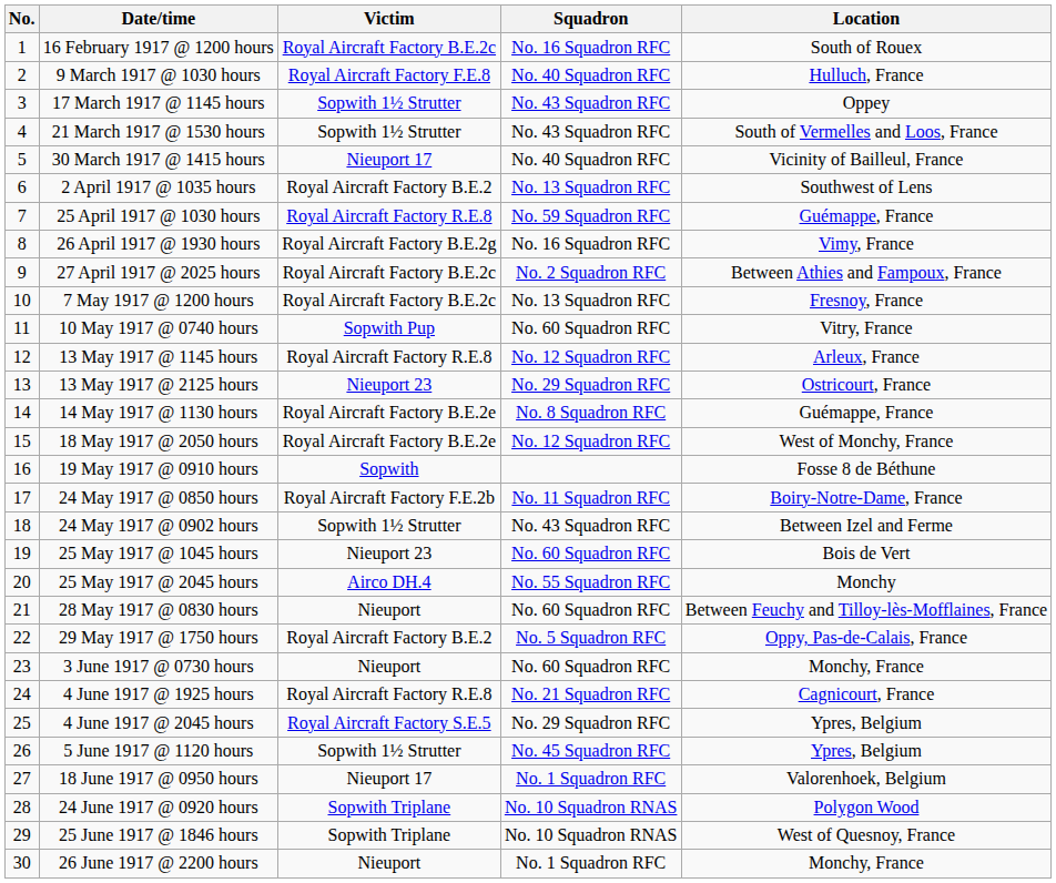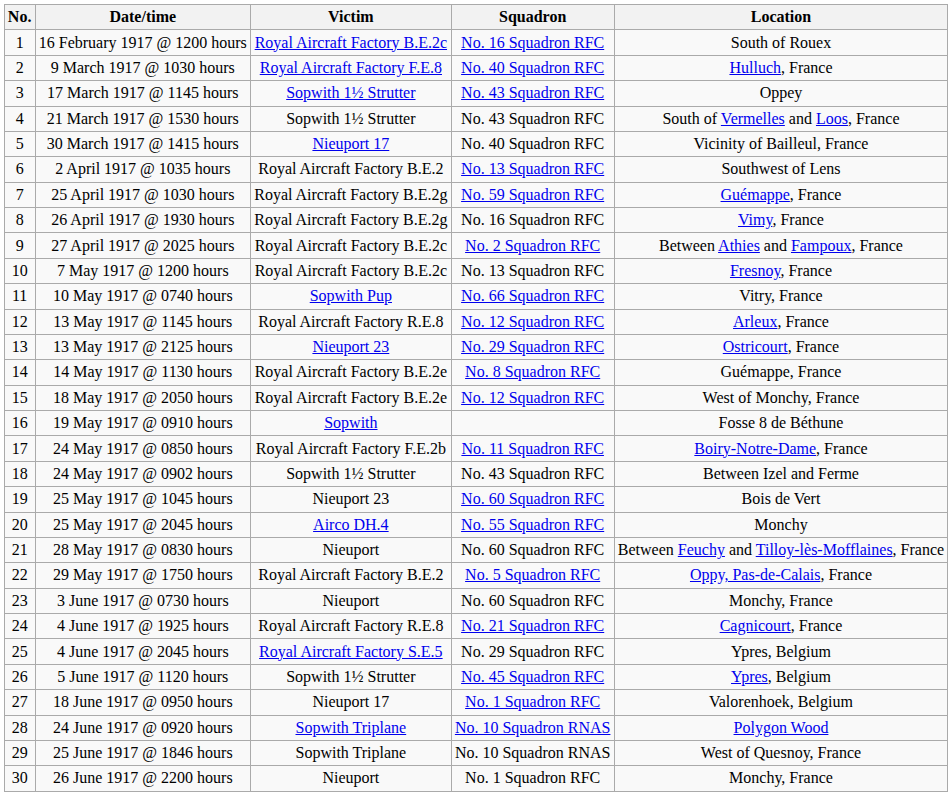 <table class="wikitable" border="1" style="margin: 1em auto 1em auto">
 <tr>
 <th>No.</th>
 <th>Date/time</th>
 <th>Victim</th>
 <th>Squadron</th>
 <th>Location</th>
 </tr>
 <tr>
 <td align="center">1</td>
 <td align="center">16 February 1917 @ 1200 hours</td>
 <td align="center"><a href='#'>Royal Aircraft Factory B.E.2c</a></td>
 <td align="center"><a href='#'>No. 16 Squadron RFC</a></td>
 <td align="center">South of Rouex</td>
 </tr>
 <tr>
 <td align="center">2</td>
 <td align="center">9 March 1917 @ 1030 hours</td>
 <td align="center"><a href='#'>Royal Aircraft Factory F.E.8</a></td>
 <td align="center"><a href='#'>No. 40 Squadron RFC</a></td>
 <td align="center"><a href='#'>Hulluch</a>, France</td>
 </tr>
 <tr>
 <td align="center">3</td>
 <td align="center">17 March 1917 @ 1145 hours</td>
 <td align="center"><a href='#'>Sopwith 1½ Strutter</a></td>
 <td align="center"><a href='#'>No. 43 Squadron RFC</a></td>
 <td align="center">Oppey</td>
 </tr>
 <tr>
 <td align="center">4</td>
 <td align="center">21 March 1917 @ 1530 hours</td>
 <td align="center">Sopwith 1½ Strutter</td>
 <td align="center">No. 43 Squadron RFC</td>
 <td align="center">South of <a href='#'>Vermelles</a> and <a href='#'>Loos</a>, France</td>
 </tr>
 <tr>
 <td align="center">5</td>
 <td align="center">30 March 1917 @ 1415 hours</td>
 <td align="center"><a href='#'>Nieuport 17</a></td>
 <td align="center">No. 40 Squadron RFC</td>
 <td align="center">Vicinity of Bailleul, France</td>
 </tr>
 <tr>
 <td align="center">6</td>
 <td align="center">2 April 1917 @ 1035 hours</td>
 <td align="center">Royal Aircraft Factory B.E.2</td>
 <td align="center"><a href='#'>No. 13 Squadron RFC</a></td>
 <td align="center">Southwest of Lens</td>
 </tr>
 <tr>
 <td align="center">7</td>
 <td align="center">25 April 1917 @ 1030 hours</td>
-<td align="center"><a href='#'>Royal Aircraft Factory R.E.8</a></td>
+<td align="center">Royal Aircraft Factory B.E.2g</td>
 <td align="center"><a href='#'>No. 59 Squadron RFC</a></td>
 <td align="center"><a href='#'>Guémappe</a>, France</td>
 </tr>
 <tr>
 <td align="center">8</td>
 <td align="center">26 April 1917 @ 1930 hours</td>
 <td align="center">Royal Aircraft Factory B.E.2g</td>
 <td align="center">No. 16 Squadron RFC</td>
 <td align="center"><a href='#'>Vimy</a>, France</td>
 </tr>
 <tr>
 <td align="center">9</td>
 <td align="center">27 April 1917 @ 2025 hours</td>
 <td align="center">Royal Aircraft Factory B.E.2c</td>
 <td align="center"><a href='#'>No. 2 Squadron RFC</a></td>
 <td align="center">Between <a href='#'>Athies</a> and <a href='#'>Fampoux</a>, France</td>
 </tr>
 <tr>
 <td align="center">10</td>
 <td align="center">7 May 1917 @ 1200 hours</td>
 <td align="center">Royal Aircraft Factory B.E.2c</td>
 <td align="center">No. 13 Squadron RFC</td>
 <td align="center"><a href='#'>Fresnoy</a>, France</td>
 </tr>
 <tr>
 <td align="center">11</td>
 <td align="center">10 May 1917 @ 0740 hours</td>
 <td align="center"><a href='#'>Sopwith Pup</a></td>
-<td align="center">No. 60 Squadron RFC</td>
+<td align="center"><a href='#'>No. 66 Squadron RFC</a></td>
 <td align="center">Vitry, France</td>
 </tr>
 <tr>
 <td align="center">12</td>
 <td align="center">13 May 1917 @ 1145 hours</td>
 <td align="center">Royal Aircraft Factory R.E.8</td>
 <td align="center"><a href='#'>No. 12 Squadron RFC</a></td>
 <td align="center"><a href='#'>Arleux</a>, France</td>
 </tr>
 <tr>
 <td align="center">13</td>
 <td align="center">13 May 1917 @ 2125 hours</td>
 <td align="center"><a href='#'>Nieuport 23</a></td>
 <td align="center"><a href='#'>No. 29 Squadron RFC</a></td>
 <td align="center"><a href='#'>Ostricourt</a>, France</td>
 </tr>
 <tr>
 <td align="center">14</td>
 <td align="center">14 May 1917 @ 1130 hours</td>
 <td align="center">Royal Aircraft Factory B.E.2e</td>
 <td align="center"><a href='#'>No. 8 Squadron RFC</a></td>
 <td align="center">Guémappe, France</td>
 </tr>
 <tr>
 <td align="center">15</td>
 <td align="center">18 May 1917 @ 2050 hours</td>
 <td align="center">Royal Aircraft Factory B.E.2e</td>
 <td align="center"><a href='#'>No. 12 Squadron RFC</a></td>
 <td align="center">West of Monchy, France</td>
 </tr>
 <tr>
 <td align="center">16</td>
 <td align="center">19 May 1917 @ 0910 hours</td>
 <td align="center"><a href='#'>Sopwith</a></td>
 <td align="center"></td>
 <td align="center">Fosse 8 de Béthune</td>
 </tr>
 <tr>
 <td align="center">17</td>
 <td align="center">24 May 1917 @ 0850 hours</td>
 <td align="center">Royal Aircraft Factory F.E.2b</td>
 <td align="center"><a href='#'>No. 11 Squadron RFC</a></td>
 <td align="center"><a href='#'>Boiry-Notre-Dame</a>, France</td>
 </tr>
 <tr>
 <td align="center">18</td>
 <td align="center">24 May 1917 @ 0902 hours</td>
 <td align="center">Sopwith 1½ Strutter</td>
 <td align="center">No. 43 Squadron RFC</td>
 <td align="center">Between Izel and Ferme</td>
 </tr>
 <tr>
 <td align="center">19</td>
 <td align="center">25 May 1917 @ 1045 hours</td>
 <td align="center">Nieuport 23</td>
 <td align="center"><a href='#'>No. 60 Squadron RFC</a></td>
 <td align="center">Bois de Vert</td>
 </tr>
 <tr>
 <td align="center">20</td>
 <td align="center">25 May 1917 @ 2045 hours</td>
 <td align="center"><a href='#'>Airco DH.4</a></td>
 <td align="center"><a href='#'>No. 55 Squadron RFC</a></td>
 <td align="center">Monchy</td>
 </tr>
 <tr>
 <td align="center">21</td>
 <td align="center">28 May 1917 @ 0830 hours</td>
 <td align="center">Nieuport</td>
 <td align="center">No. 60 Squadron RFC</td>
 <td align="center">Between <a href='#'>Feuchy</a> and <a href='#'>Tilloy-lès-Mofflaines</a>, France</td>
 </tr>
 <tr>
 <td align="center">22</td>
 <td align="center">29 May 1917 @ 1750 hours</td>
 <td align="center">Royal Aircraft Factory B.E.2</td>
 <td align="center"><a href='#'>No. 5 Squadron RFC</a></td>
 <td align="center"><a href='#'>Oppy, Pas-de-Calais</a>, France</td>
 </tr>
 <tr>
 <td align="center">23</td>
 <td align="center">3 June 1917 @ 0730 hours</td>
 <td align="center">Nieuport</td>
 <td align="center">No. 60 Squadron RFC</td>
 <td align="center">Monchy, France</td>
 </tr>
 <tr>
 <td align="center">24</td>
 <td align="center">4 June 1917 @ 1925 hours</td>
 <td align="center">Royal Aircraft Factory R.E.8</td>
 <td align="center"><a href='#'>No. 21 Squadron RFC</a></td>
 <td align="center"><a href='#'>Cagnicourt</a>, France</td>
 </tr>
 <tr>
 <td align="center">25</td>
 <td align="center">4 June 1917 @ 2045 hours</td>
 <td align="center"><a href='#'>Royal Aircraft Factory S.E.5</a></td>
 <td align="center">No. 29 Squadron RFC</td>
 <td align="center">Ypres, Belgium</td>
 </tr>
 <tr>
 <td align="center">26</td>
 <td align="center">5 June 1917 @ 1120 hours</td>
 <td align="center">Sopwith 1½ Strutter</td>
 <td align="center"><a href='#'>No. 45 Squadron RFC</a></td>
 <td align="center"><a href='#'>Ypres</a>, Belgium</td>
 </tr>
 <tr>
 <td align="center">27</td>
 <td align="center">18 June 1917 @ 0950 hours</td>
 <td align="center">Nieuport 17</td>
 <td align="center"><a href='#'>No. 1 Squadron RFC</a></td>
 <td align="center">Valorenhoek, Belgium</td>
 </tr>
 <tr>
 <td align="center">28</td>
 <td align="center">24 June 1917 @ 0920 hours</td>
 <td align="center"><a href='#'>Sopwith Triplane</a></td>
 <td align="center"><a href='#'>No. 10 Squadron RNAS</a></td>
 <td align="center"><a href='#'>Polygon Wood</a></td>
 </tr>
 <tr>
 <td align="center">29</td>
 <td align="center">25 June 1917 @ 1846 hours</td>
 <td align="center">Sopwith Triplane</td>
 <td align="center">No. 10 Squadron RNAS</td>
 <td align="center">West of Quesnoy, France</td>
 </tr>
 <tr>
 <td align="center">30</td>
 <td align="center">26 June 1917 @ 2200 hours</td>
 <td align="center">Nieuport</td>
 <td align="center">No. 1 Squadron RFC</td>
 <td align="center">Monchy, France</td>
 </tr>
 </table>
